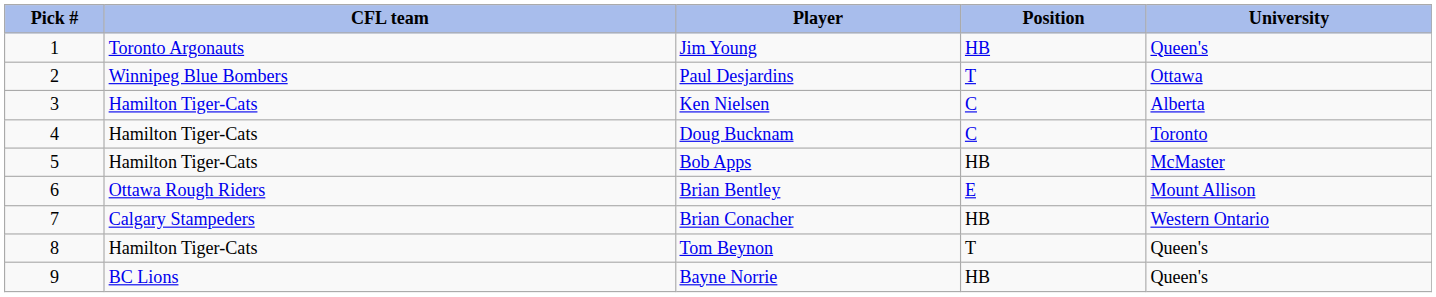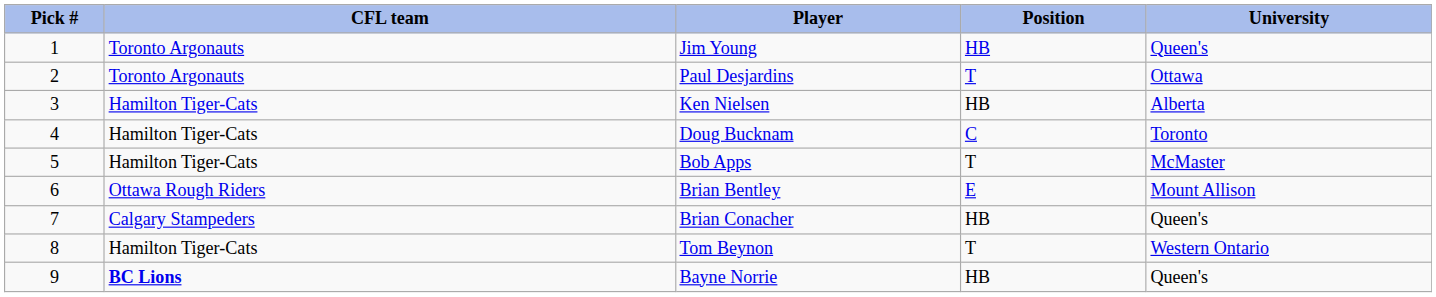 <table class="wikitable" style="width: 100%">
 <tr>
 <th style="background:#A8BDEC;" width=7%>Pick #</th>
 <th width=40% style="background:#A8BDEC;">CFL team</th>
 <th width=20% style="background:#A8BDEC;">Player</th>
 <th width=13% style="background:#A8BDEC;">Position</th>
 <th width=20% style="background:#A8BDEC;">University</th>
 </tr>
 <tr>
 <td align=center>1</td>
 <td><a href='#'>Toronto Argonauts</a></td>
 <td><a href='#'>Jim Young</a></td>
 <td><a href='#'>HB</a></td>
 <td><a href='#'>Queen's</a></td>
 </tr>
 <tr>
 <td align=center>2</td>
-<td><a href='#'>Winnipeg Blue Bombers</a></td>
+<td><a href='#'>Toronto Argonauts</a></td>
 <td><a href='#'>Paul Desjardins</a></td>
 <td><a href='#'>T</a></td>
 <td><a href='#'>Ottawa</a></td>
 </tr>
 <tr>
 <td align=center>3</td>
 <td><a href='#'>Hamilton Tiger-Cats</a></td>
 <td><a href='#'>Ken Nielsen</a></td>
-<td><a href='#'>C</a></td>
+<td>HB</td>
 <td><a href='#'>Alberta</a></td>
 </tr>
 <tr>
 <td align=center>4</td>
 <td>Hamilton Tiger-Cats</td>
 <td><a href='#'>Doug Bucknam</a></td>
 <td><a href='#'>C</a></td>
 <td><a href='#'>Toronto</a></td>
 </tr>
 <tr>
 <td align=center>5</td>
 <td>Hamilton Tiger-Cats</td>
 <td><a href='#'>Bob Apps</a></td>
-<td>HB</td>
+<td>T</td>
 <td><a href='#'>McMaster</a></td>
 </tr>
 <tr>
 <td align=center>6</td>
 <td><a href='#'>Ottawa Rough Riders</a></td>
 <td><a href='#'>Brian Bentley</a></td>
 <td><a href='#'>E</a></td>
 <td><a href='#'>Mount Allison</a></td>
 </tr>
 <tr>
 <td align=center>7</td>
 <td><a href='#'>Calgary Stampeders</a></td>
 <td><a href='#'>Brian Conacher</a></td>
 <td>HB</td>
-<td><a href='#'>Western Ontario</a></td>
+<td>Queen's</td>
 </tr>
 <tr>
 <td align=center>8</td>
 <td>Hamilton Tiger-Cats</td>
 <td><a href='#'>Tom Beynon</a></td>
 <td>T</td>
-<td>Queen's</td>
+<td><a href='#'>Western Ontario</a></td>
 </tr>
 <tr>
 <td align=center>9</td>
-<td><a href='#'>BC Lions</a></td>
+<td><strong><a href='#'>BC Lions</a></strong></td>
 <td><a href='#'>Bayne Norrie</a></td>
 <td>HB</td>
 <td>Queen's</td>
 </tr>
 </table>
